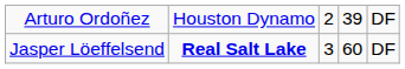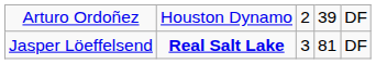 <table class="wikitable" style="text-align: center;">
 <tr>
 <td><a href='#'>Arturo Ordoñez</a></td>
 <td><a href='#'>Houston Dynamo</a></td>
 <td>2</td>
 <td>39</td>
 <td>DF</td>
 </tr>
 <tr>
 <td><a href='#'>Jasper Löeffelsend</a></td>
 <td><strong><a href='#'>Real Salt Lake</a></strong></td>
 <td>3</td>
-<td>60</td>
+<td>81</td>
 <td>DF</td>
 </tr>
 </table>
